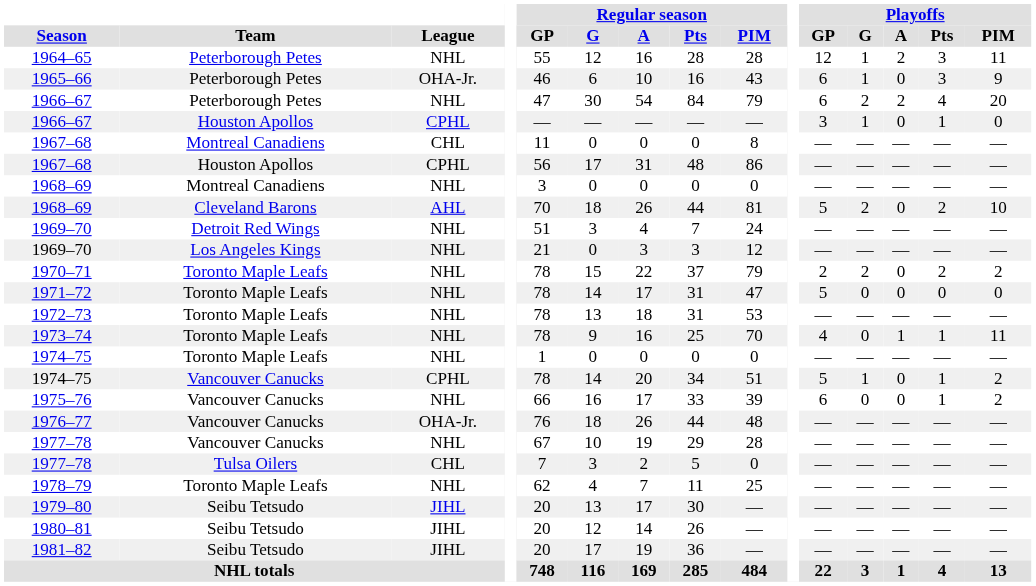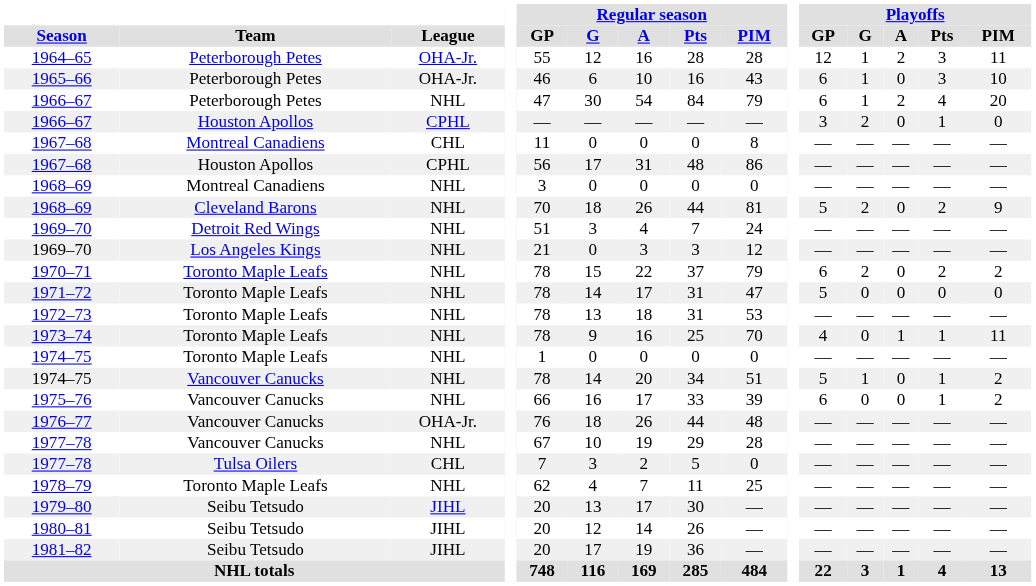 <table border="0" cellpadding="1" cellspacing="0" style="text-align:center; width:60em">
 <tr bgcolor="#e0e0e0">
 <th colspan="3" bgcolor="#ffffff"> </th>
 <th rowspan="99" bgcolor="#ffffff"> </th>
 <th colspan="5"><a href='#'>Regular season</a></th>
 <th rowspan="99" bgcolor="#ffffff"> </th>
 <th colspan="5"><a href='#'>Playoffs</a></th>
 </tr>
 <tr bgcolor="#e0e0e0">
 <th><a href='#'>Season</a></th>
 <th>Team</th>
 <th>League</th>
 <th>GP</th>
 <th><a href='#'>G</a></th>
 <th><a href='#'>A</a></th>
 <th><a href='#'>Pts</a></th>
 <th><a href='#'>PIM</a></th>
 <th>GP</th>
 <th>G</th>
 <th>A</th>
 <th>Pts</th>
 <th>PIM</th>
 </tr>
 <tr>
 <td><a href='#'>1964–65</a></td>
 <td><a href='#'>Peterborough Petes</a></td>
-<td>NHL</td>
+<td><a href='#'>OHA-Jr.</a></td>
 <td>55</td>
 <td>12</td>
 <td>16</td>
 <td>28</td>
 <td>28</td>
 <td>12</td>
 <td>1</td>
 <td>2</td>
 <td>3</td>
 <td>11</td>
 </tr>
 <tr bgcolor="#f0f0f0">
 <td><a href='#'>1965–66</a></td>
 <td>Peterborough Petes</td>
 <td>OHA-Jr.</td>
 <td>46</td>
 <td>6</td>
 <td>10</td>
 <td>16</td>
 <td>43</td>
 <td>6</td>
 <td>1</td>
 <td>0</td>
 <td>3</td>
-<td>9</td>
+<td>10</td>
 </tr>
 <tr>
 <td><a href='#'>1966–67</a></td>
 <td>Peterborough Petes</td>
 <td>NHL</td>
 <td>47</td>
 <td>30</td>
 <td>54</td>
 <td>84</td>
 <td>79</td>
 <td>6</td>
-<td>2</td>
+<td>1</td>
 <td>2</td>
 <td>4</td>
 <td>20</td>
 </tr>
 <tr bgcolor="#f0f0f0">
 <td><a href='#'>1966–67</a></td>
 <td><a href='#'>Houston Apollos</a></td>
 <td><a href='#'>CPHL</a></td>
 <td>—</td>
 <td>—</td>
 <td>—</td>
 <td>—</td>
 <td>—</td>
 <td>3</td>
-<td>1</td>
+<td>2</td>
 <td>0</td>
 <td>1</td>
 <td>0</td>
 </tr>
 <tr>
 <td><a href='#'>1967–68</a></td>
 <td><a href='#'>Montreal Canadiens</a></td>
 <td>CHL</td>
 <td>11</td>
 <td>0</td>
 <td>0</td>
 <td>0</td>
 <td>8</td>
 <td>—</td>
 <td>—</td>
 <td>—</td>
 <td>—</td>
 <td>—</td>
 </tr>
 <tr bgcolor="#f0f0f0">
 <td><a href='#'>1967–68</a></td>
 <td>Houston Apollos</td>
 <td>CPHL</td>
 <td>56</td>
 <td>17</td>
 <td>31</td>
 <td>48</td>
 <td>86</td>
 <td>—</td>
 <td>—</td>
 <td>—</td>
 <td>—</td>
 <td>—</td>
 </tr>
 <tr>
 <td><a href='#'>1968–69</a></td>
 <td>Montreal Canadiens</td>
 <td>NHL</td>
 <td>3</td>
 <td>0</td>
 <td>0</td>
 <td>0</td>
 <td>0</td>
 <td>—</td>
 <td>—</td>
 <td>—</td>
 <td>—</td>
 <td>—</td>
 </tr>
 <tr bgcolor="#f0f0f0">
 <td><a href='#'>1968–69</a></td>
 <td><a href='#'>Cleveland Barons</a></td>
-<td><a href='#'>AHL</a></td>
+<td>NHL</td>
 <td>70</td>
 <td>18</td>
 <td>26</td>
 <td>44</td>
 <td>81</td>
 <td>5</td>
 <td>2</td>
 <td>0</td>
 <td>2</td>
-<td>10</td>
+<td>9</td>
 </tr>
 <tr>
 <td><a href='#'>1969–70</a></td>
 <td><a href='#'>Detroit Red Wings</a></td>
 <td>NHL</td>
 <td>51</td>
 <td>3</td>
 <td>4</td>
 <td>7</td>
 <td>24</td>
 <td>—</td>
 <td>—</td>
 <td>—</td>
 <td>—</td>
 <td>—</td>
 </tr>
 <tr bgcolor="#f0f0f0">
 <td>1969–70</td>
 <td><a href='#'>Los Angeles Kings</a></td>
 <td>NHL</td>
 <td>21</td>
 <td>0</td>
 <td>3</td>
 <td>3</td>
 <td>12</td>
 <td>—</td>
 <td>—</td>
 <td>—</td>
 <td>—</td>
 <td>—</td>
 </tr>
 <tr>
 <td><a href='#'>1970–71</a></td>
 <td><a href='#'>Toronto Maple Leafs</a></td>
 <td>NHL</td>
 <td>78</td>
 <td>15</td>
 <td>22</td>
 <td>37</td>
 <td>79</td>
-<td>2</td>
+<td>6</td>
 <td>2</td>
 <td>0</td>
 <td>2</td>
 <td>2</td>
 </tr>
 <tr bgcolor="#f0f0f0">
 <td><a href='#'>1971–72</a></td>
 <td>Toronto Maple Leafs</td>
 <td>NHL</td>
 <td>78</td>
 <td>14</td>
 <td>17</td>
 <td>31</td>
 <td>47</td>
 <td>5</td>
 <td>0</td>
 <td>0</td>
 <td>0</td>
 <td>0</td>
 </tr>
 <tr>
 <td><a href='#'>1972–73</a></td>
 <td>Toronto Maple Leafs</td>
 <td>NHL</td>
 <td>78</td>
 <td>13</td>
 <td>18</td>
 <td>31</td>
 <td>53</td>
 <td>—</td>
 <td>—</td>
 <td>—</td>
 <td>—</td>
 <td>—</td>
 </tr>
 <tr bgcolor="#f0f0f0">
 <td><a href='#'>1973–74</a></td>
 <td>Toronto Maple Leafs</td>
 <td>NHL</td>
 <td>78</td>
 <td>9</td>
 <td>16</td>
 <td>25</td>
 <td>70</td>
 <td>4</td>
 <td>0</td>
 <td>1</td>
 <td>1</td>
 <td>11</td>
 </tr>
 <tr>
 <td><a href='#'>1974–75</a></td>
 <td>Toronto Maple Leafs</td>
 <td>NHL</td>
 <td>1</td>
 <td>0</td>
 <td>0</td>
 <td>0</td>
 <td>0</td>
 <td>—</td>
 <td>—</td>
 <td>—</td>
 <td>—</td>
 <td>—</td>
 </tr>
 <tr bgcolor="#f0f0f0">
 <td>1974–75</td>
 <td><a href='#'>Vancouver Canucks</a></td>
-<td>CPHL</td>
+<td>NHL</td>
 <td>78</td>
 <td>14</td>
 <td>20</td>
 <td>34</td>
 <td>51</td>
 <td>5</td>
 <td>1</td>
 <td>0</td>
 <td>1</td>
 <td>2</td>
 </tr>
 <tr>
 <td><a href='#'>1975–76</a></td>
 <td>Vancouver Canucks</td>
 <td>NHL</td>
 <td>66</td>
 <td>16</td>
 <td>17</td>
 <td>33</td>
 <td>39</td>
 <td>6</td>
 <td>0</td>
 <td>0</td>
 <td>1</td>
 <td>2</td>
 </tr>
 <tr bgcolor="#f0f0f0">
 <td><a href='#'>1976–77</a></td>
 <td>Vancouver Canucks</td>
 <td>OHA-Jr.</td>
 <td>76</td>
 <td>18</td>
 <td>26</td>
 <td>44</td>
 <td>48</td>
 <td>—</td>
 <td>—</td>
 <td>—</td>
 <td>—</td>
 <td>—</td>
 </tr>
 <tr>
 <td><a href='#'>1977–78</a></td>
 <td>Vancouver Canucks</td>
 <td>NHL</td>
 <td>67</td>
 <td>10</td>
 <td>19</td>
 <td>29</td>
 <td>28</td>
 <td>—</td>
 <td>—</td>
 <td>—</td>
 <td>—</td>
 <td>—</td>
 </tr>
 <tr bgcolor="#f0f0f0">
 <td><a href='#'>1977–78</a></td>
 <td><a href='#'>Tulsa Oilers</a></td>
 <td>CHL</td>
 <td>7</td>
 <td>3</td>
 <td>2</td>
 <td>5</td>
 <td>0</td>
 <td>—</td>
 <td>—</td>
 <td>—</td>
 <td>—</td>
 <td>—</td>
 </tr>
 <tr>
 <td><a href='#'>1978–79</a></td>
 <td>Toronto Maple Leafs</td>
 <td>NHL</td>
 <td>62</td>
 <td>4</td>
 <td>7</td>
 <td>11</td>
 <td>25</td>
 <td>—</td>
 <td>—</td>
 <td>—</td>
 <td>—</td>
 <td>—</td>
 </tr>
 <tr bgcolor="#f0f0f0">
 <td><a href='#'>1979–80</a></td>
 <td>Seibu Tetsudo</td>
 <td><a href='#'>JIHL</a></td>
 <td>20</td>
 <td>13</td>
 <td>17</td>
 <td>30</td>
 <td>—</td>
 <td>—</td>
 <td>—</td>
 <td>—</td>
 <td>—</td>
 <td>—</td>
 </tr>
 <tr>
 <td><a href='#'>1980–81</a></td>
 <td>Seibu Tetsudo</td>
 <td>JIHL</td>
 <td>20</td>
 <td>12</td>
 <td>14</td>
 <td>26</td>
 <td>—</td>
 <td>—</td>
 <td>—</td>
 <td>—</td>
 <td>—</td>
 <td>—</td>
 </tr>
 <tr bgcolor="#f0f0f0">
 <td><a href='#'>1981–82</a></td>
 <td>Seibu Tetsudo</td>
 <td>JIHL</td>
 <td>20</td>
 <td>17</td>
 <td>19</td>
 <td>36</td>
 <td>—</td>
 <td>—</td>
 <td>—</td>
 <td>—</td>
 <td>—</td>
 <td>—</td>
 </tr>
 <tr bgcolor="#e0e0e0">
 <th colspan="3">NHL totals</th>
 <th>748</th>
 <th>116</th>
 <th>169</th>
 <th>285</th>
 <th>484</th>
 <th>22</th>
 <th>3</th>
 <th>1</th>
 <th>4</th>
 <th>13</th>
 </tr>
 </table>
